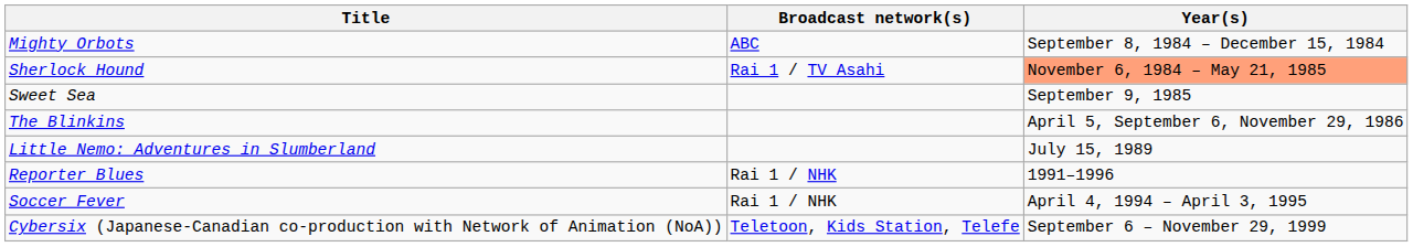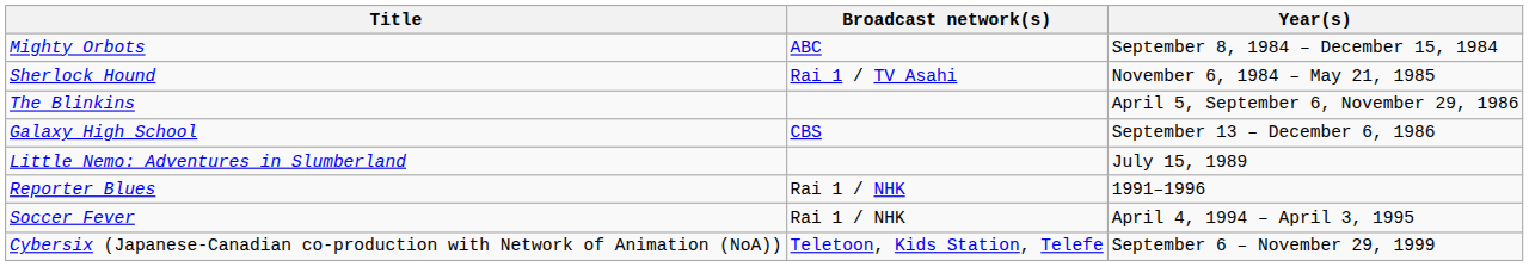 <table class="wikitable sortable">
 <tr>
 <th>Title</th>
 <th>Broadcast network(s)</th>
 <th>Year(s)</th>
 </tr>
 <tr>
 <td><em><a href='#'>Mighty Orbots</a></em></td>
 <td><a href='#'>ABC</a></td>
 <td>September 8, 1984 – December 15, 1984</td>
 </tr>
 <tr>
 <td><em><a href='#'>Sherlock Hound</a></em></td>
 <td><a href='#'>Rai 1</a> / <a href='#'>TV Asahi</a></td>
-<td style="background: lightsalmon;">November 6, 1984 – May 21, 1985</td>
-</tr>
-<tr>
-<td><em>Sweet Sea</em></td>
-<td></td>
-<td>September 9, 1985</td>
+<td>November 6, 1984 – May 21, 1985</td>
 </tr>
 <tr>
 <td><em><a href='#'>The Blinkins</a></em></td>
 <td></td>
 <td>April 5, September 6, November 29, 1986</td>
+</tr>
+<tr>
+<td><em><a href='#'>Galaxy High School</a></em></td>
+<td><a href='#'>CBS</a></td>
+<td>September 13 – December 6, 1986</td>
 </tr>
 <tr>
 <td><em><a href='#'>Little Nemo: Adventures in Slumberland</a></em></td>
 <td></td>
 <td>July 15, 1989</td>
 </tr>
 <tr>
 <td><em><a href='#'>Reporter Blues</a></em></td>
 <td>Rai 1 / <a href='#'>NHK</a></td>
 <td>1991–1996</td>
 </tr>
 <tr>
 <td><em><a href='#'>Soccer Fever</a></em></td>
 <td>Rai 1 / NHK</td>
 <td>April 4, 1994 – April 3, 1995</td>
 </tr>
 <tr>
 <td><em><a href='#'>Cybersix</a></em> (Japanese-Canadian co-production with Network of Animation (NoA))</td>
 <td><a href='#'>Teletoon</a>, <a href='#'>Kids Station</a>, <a href='#'>Telefe</a></td>
 <td>September 6 – November 29, 1999</td>
 </tr>
 </table>
